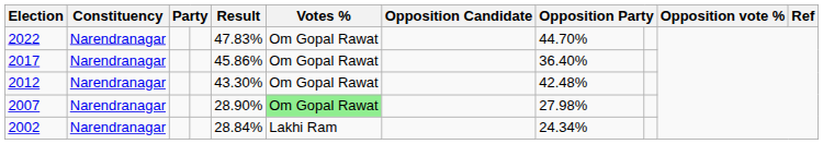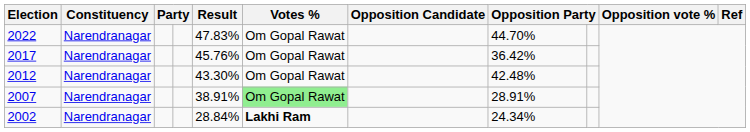 <table class="wikitable sortable">
 <tr>
 <th>Election</th>
 <th>Constituency</th>
 <th colspan="2">Party</th>
 <th>Result</th>
 <th>Votes %</th>
 <th>Opposition Candidate</th>
 <th colspan="2">Opposition Party</th>
 <th>Opposition vote %</th>
 <th>Ref</th>
 </tr>
 <tr>
 <td><a href='#'>2022</a></td>
 <td><a href='#'>Narendranagar</a></td>
 <td></td>
 <td></td>
 <td>47.83%</td>
 <td>Om Gopal Rawat</td>
 <td></td>
 <td>44.70%</td>
 <td></td>
 </tr>
 <tr>
 <td><a href='#'>2017</a></td>
 <td><a href='#'>Narendranagar</a></td>
 <td></td>
 <td></td>
-<td>45.86%</td>
+<td>45.76%</td>
 <td>Om Gopal Rawat</td>
 <td></td>
-<td>36.40%</td>
+<td>36.42%</td>
 <td></td>
 </tr>
 <tr>
 <td><a href='#'>2012</a></td>
 <td><a href='#'>Narendranagar</a></td>
 <td></td>
 <td></td>
 <td>43.30%</td>
 <td>Om Gopal Rawat</td>
 <td></td>
 <td>42.48%</td>
 <td></td>
 </tr>
 <tr>
 <td><a href='#'>2007</a></td>
 <td><a href='#'>Narendranagar</a></td>
 <td></td>
 <td></td>
-<td>28.90%</td>
+<td>38.91%</td>
 <td style="background: lightgreen;">Om Gopal Rawat</td>
 <td></td>
-<td>27.98%</td>
+<td>28.91%</td>
 <td></td>
 </tr>
 <tr>
 <td><a href='#'>2002</a></td>
 <td><a href='#'>Narendranagar</a></td>
 <td></td>
 <td></td>
 <td>28.84%</td>
-<td>Lakhi Ram</td>
+<td><strong>Lakhi Ram</strong></td>
 <td></td>
 <td>24.34%</td>
 <td></td>
 </tr>
 </table>
